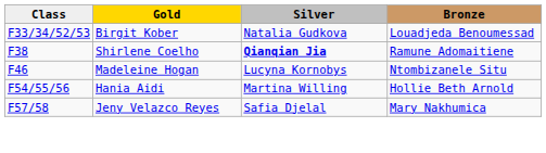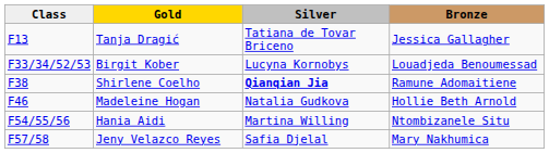 <table class="wikitable" style="text-align:left">
 <tr align="center">
 <td bgcolor=efefef><strong>Class</strong></td>
 <td width=200 bgcolor=gold><strong>Gold</strong></td>
 <td width=200 bgcolor=silver><strong>Silver</strong></td>
 <td width=200 bgcolor=CC9966><strong>Bronze</strong></td>
 </tr>
 <tr>
+<td><a href='#'>F13</a></td>
+<td><a href='#'>Tanja Dragić</a><br><em> </em></td>
+<td><a href='#'>Tatiana de Tovar Briceno</a><br><em> </em></td>
+<td><a href='#'>Jessica Gallagher</a><br><em> </em></td>
+</tr>
+<tr>
 <td><a href='#'>F33/34/52/53</a></td>
 <td><a href='#'>Birgit Kober</a><br><em> </em></td>
-<td><a href='#'>Natalia Gudkova</a><br><em> </em></td>
+<td><a href='#'>Lucyna Kornobys</a><br><em> </em></td>
 <td><a href='#'>Louadjeda Benoumessad</a><br><em> </em></td>
 </tr>
 <tr>
 <td><a href='#'>F38</a></td>
 <td><a href='#'>Shirlene Coelho</a><br><em> </em></td>
 <td><strong><a href='#'>Qianqian Jia</a><br><em> </em></strong></td>
 <td><a href='#'>Ramune Adomaitiene</a><br><em> </em></td>
 </tr>
 <tr>
 <td><a href='#'>F46</a></td>
 <td><a href='#'>Madeleine Hogan</a><br><em> </em></td>
-<td><a href='#'>Lucyna Kornobys</a><br><em> </em></td>
-<td><a href='#'>Ntombizanele Situ</a><br><em> </em></td>
+<td><a href='#'>Natalia Gudkova</a><br><em> </em></td>
+<td><a href='#'>Hollie Beth Arnold</a><br><em> </em></td>
 </tr>
 <tr>
 <td><a href='#'>F54/55/56</a></td>
 <td><a href='#'>Hania Aidi</a><br><em> </em></td>
 <td><a href='#'>Martina Willing</a><br><em> </em></td>
-<td><a href='#'>Hollie Beth Arnold</a><br><em> </em></td>
+<td><a href='#'>Ntombizanele Situ</a><br><em> </em></td>
 </tr>
 <tr>
 <td><a href='#'>F57/58</a></td>
 <td><a href='#'>Jeny Velazco Reyes</a><br><em> </em></td>
 <td><a href='#'>Safia Djelal</a><br><em> </em></td>
 <td><a href='#'>Mary Nakhumica</a><br><em> </em></td>
 </tr>
 </table>
